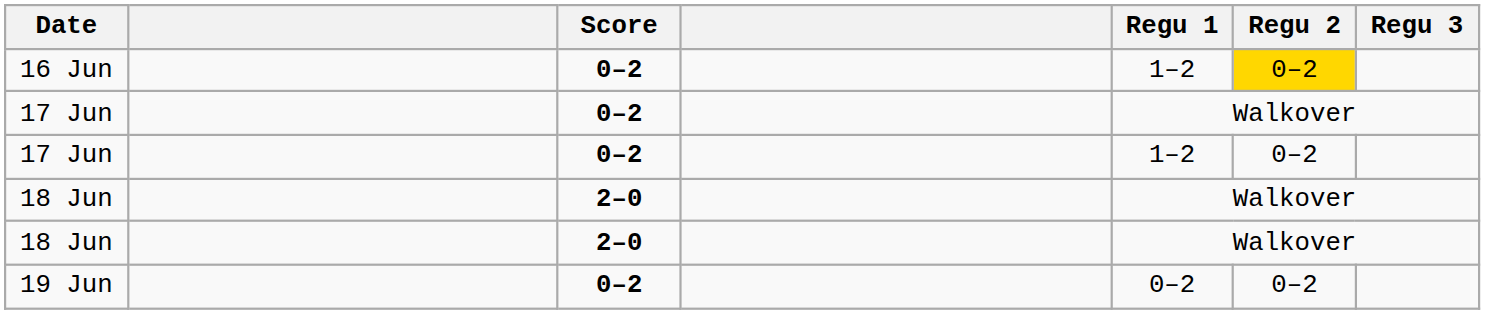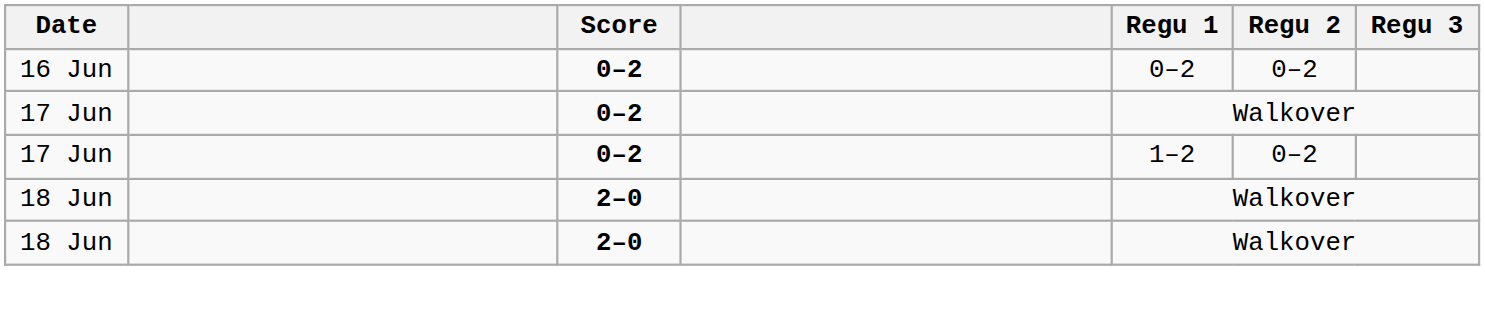 <table class="wikitable" style="text-align: center; font-size:90% ">
 <tr>
 <th width="50">Date</th>
 <th align="right" width="190"></th>
 <th width="50">Score</th>
 <th align="left" width="190"></th>
 <th width="50">Regu 1</th>
 <th width="50">Regu 2</th>
 <th width="50">Regu 3</th>
 </tr>
 <tr>
 <td>16 Jun</td>
 <td align=right></td>
 <td align=center><strong>0–2</strong></td>
 <td align=left><strong></strong></td>
-<td>1–2</td>
-<td style="background: gold;">0–2</td>
+<td>0–2</td>
+<td>0–2</td>
 <td></td>
 </tr>
 <tr>
 <td>17 Jun</td>
 <td align=right></td>
 <td align=center><strong>0–2</strong></td>
 <td align=left><strong></strong></td>
 <td colspan=3>Walkover</td>
 </tr>
 <tr>
 <td>17 Jun</td>
 <td align=right></td>
 <td align=center><strong>0–2</strong></td>
 <td align=left><strong></strong></td>
 <td>1–2</td>
 <td>0–2</td>
 <td></td>
 </tr>
 <tr>
 <td>18 Jun</td>
 <td align=right><strong></strong></td>
 <td align=center><strong>2–0</strong></td>
 <td align=left></td>
 <td colspan=3>Walkover</td>
 </tr>
 <tr>
 <td>18 Jun</td>
 <td align=right><strong></strong></td>
 <td align=center><strong>2–0</strong></td>
 <td align=left></td>
 <td colspan=3>Walkover</td>
 </tr>
-<tr>
-<td>19 Jun</td>
-<td align=right></td>
-<td align=center><strong>0–2</strong></td>
-<td align=left><strong></strong></td>
-<td>0–2</td>
-<td>0–2</td>
-<td></td>
-</tr>
 </table>
